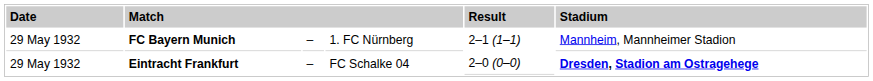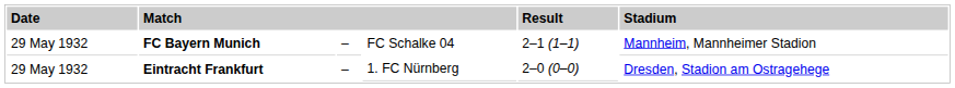 <table style="border:1px solid #bbb;background:#fff;" cellpadding="5" cellspacing="2" width="90%">
 <tr style="background:#ccc;font-weight:bold">
 <td>Date</td>
 <td colspan="3">Match</td>
 <td>Result</td>
 <td>Stadium</td>
 </tr>
 <tr>
 <td style="border-bottom:1px solid #ccc">29 May 1932</td>
 <td style="border-bottom:1px solid #ccc"><strong>FC Bayern Munich</strong></td>
 <td style="border-bottom:1px solid #ccc">–</td>
-<td style="border-bottom:1px solid #ccc">1. FC Nürnberg</td>
+<td>FC Schalke 04</td>
 <td>2–1 <em>(1–1)</em></td>
 <td style="border-bottom:1px solid #ccc"><a href='#'>Mannheim</a>, Mannheimer Stadion</td>
 </tr>
 <tr>
 <td>29 May 1932</td>
 <td><strong>Eintracht Frankfurt</strong></td>
 <td>–</td>
-<td>FC Schalke 04</td>
+<td style="border-bottom:1px solid #ccc">1. FC Nürnberg</td>
 <td style="border-bottom:1px solid #ccc">2–0 <em>(0–0)</em></td>
-<td><strong><a href='#'>Dresden</a>, <a href='#'>Stadion am Ostragehege</a></strong></td>
+<td><a href='#'>Dresden</a>, <a href='#'>Stadion am Ostragehege</a></td>
 </tr>
 </table>
